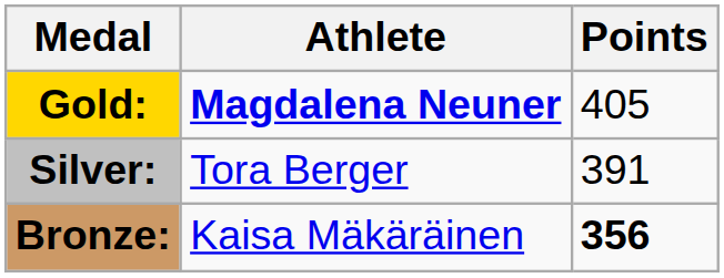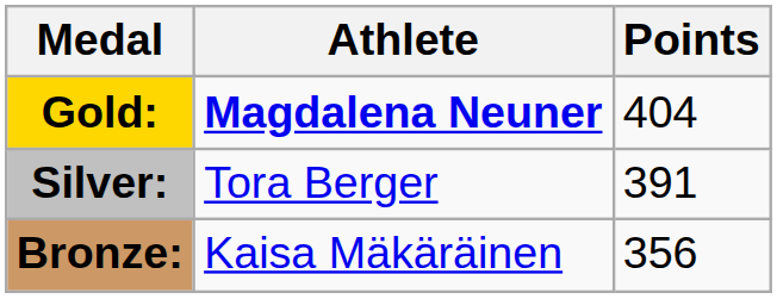 <table class="wikitable">
 <tr>
 <th><strong>Medal</strong></th>
 <th><strong>Athlete</strong></th>
 <th><strong>Points</strong></th>
 </tr>
 <tr>
 <td style="text-align:center;background-color:gold;"><strong>Gold:</strong></td>
 <td> <strong><a href='#'>Magdalena Neuner</a></strong></td>
-<td>405</td>
+<td>404</td>
 </tr>
 <tr>
 <td style="text-align:center;background-color:silver;"><strong>Silver:</strong></td>
 <td> <a href='#'>Tora Berger</a></td>
 <td>391</td>
 </tr>
 <tr>
 <td style="text-align:center;background-color:#CC9966;"><strong>Bronze:</strong></td>
 <td> <a href='#'>Kaisa Mäkäräinen</a></td>
-<td><strong>356</strong></td>
+<td>356</td>
 </tr>
 </table>
